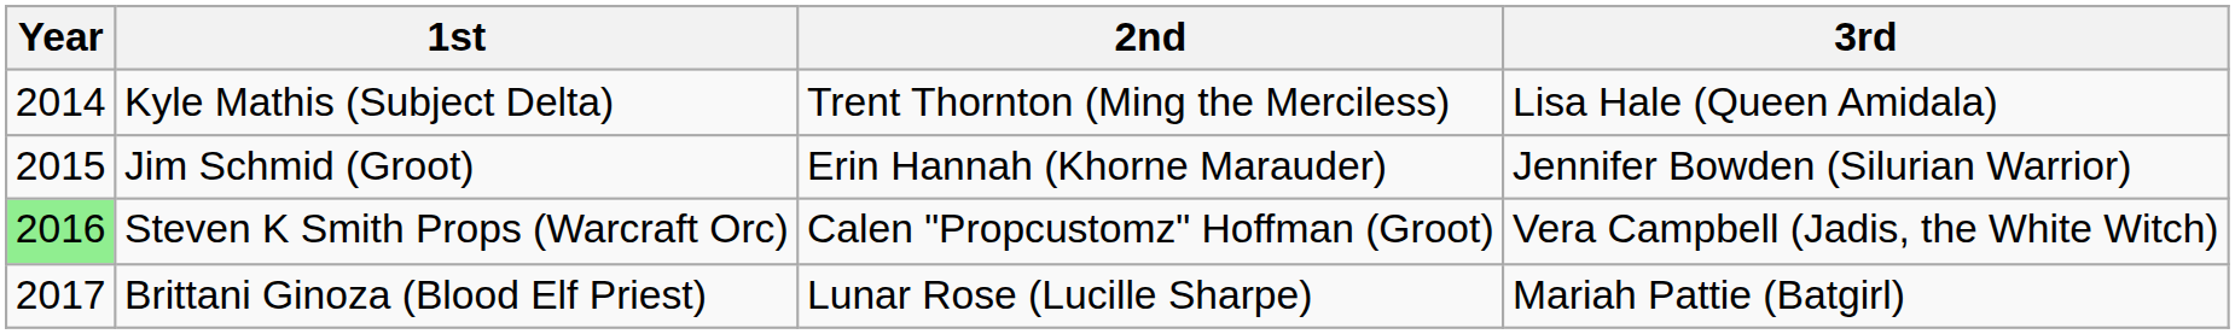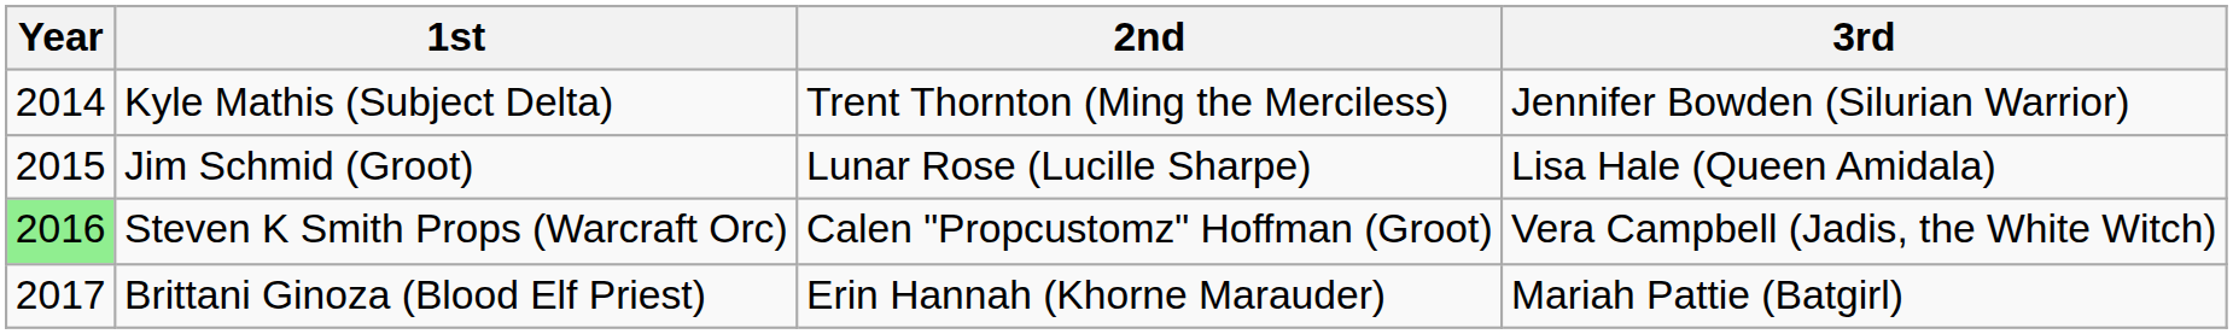 <table class="wikitable">
 <tr>
 <th>Year</th>
 <th>1st</th>
 <th>2nd</th>
 <th>3rd</th>
 </tr>
 <tr>
 <td>2014</td>
 <td>Kyle Mathis (Subject Delta)</td>
 <td>Trent Thornton (Ming the Merciless)</td>
-<td>Lisa Hale (Queen Amidala)</td>
+<td>Jennifer Bowden (Silurian Warrior)</td>
 </tr>
 <tr>
 <td>2015</td>
 <td>Jim Schmid (Groot)</td>
-<td>Erin Hannah (Khorne Marauder)</td>
-<td>Jennifer Bowden (Silurian Warrior)</td>
+<td>Lunar Rose (Lucille Sharpe)</td>
+<td>Lisa Hale (Queen Amidala)</td>
 </tr>
 <tr>
 <td style="background: lightgreen;">2016</td>
 <td>Steven K Smith Props (Warcraft Orc)</td>
 <td>Calen "Propcustomz" Hoffman (Groot)</td>
 <td>Vera Campbell (Jadis, the White Witch)</td>
 </tr>
 <tr>
 <td>2017</td>
 <td>Brittani Ginoza (Blood Elf Priest)</td>
-<td>Lunar Rose (Lucille Sharpe)</td>
+<td>Erin Hannah (Khorne Marauder)</td>
 <td>Mariah Pattie (Batgirl)</td>
 </tr>
 </table>
